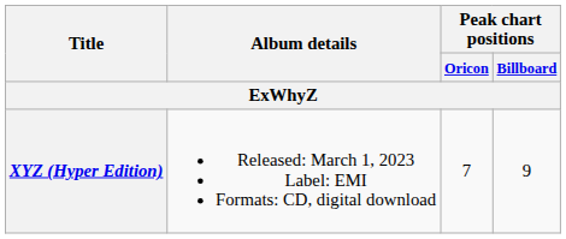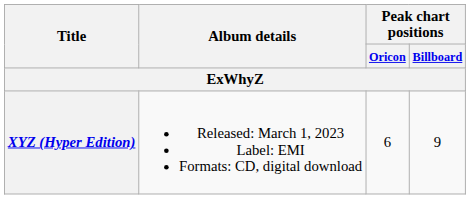 <table class="wikitable plainrowheaders" style="text-align:center;">
 <tr>
 <th scope="col" rowspan="2">Title</th>
 <th scope="col" rowspan="2">Album details</th>
 <th scope="col" colspan="2">Peak chart positions</th>
 </tr>
 <tr>
 <th scope="col" style="width:2.5em;"><small><a href='#'>Oricon</a></small></th>
 <th scope="col" style="width:2.5em;"><small><a href='#'>Billboard</a></small></th>
 </tr>
 <tr>
 <th scope="col" colspan="4">ExWhyZ</th>
 </tr>
 <tr>
 <th scope="row"><em><a href='#'>XYZ (Hyper Edition)</a></em></th>
 <td><br><ul><li>Released: March 1, 2023</li><li>Label: EMI</li><li>Formats: CD, digital download</li></ul></td>
-<td>7</td>
+<td>6</td>
 <td>9</td>
 </tr>
 </table>
